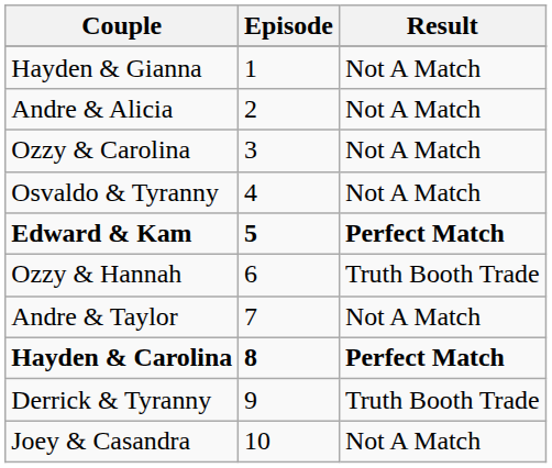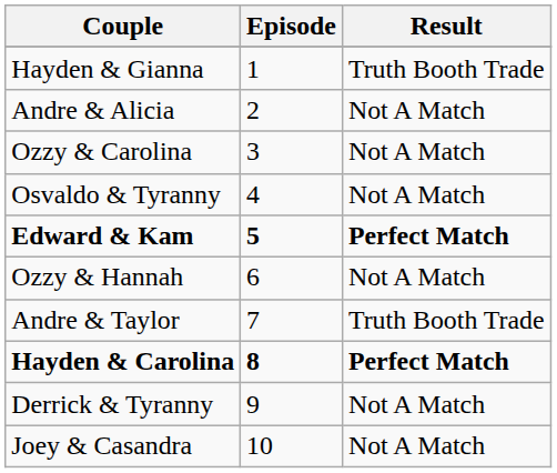 <table class="wikitable">
 <tr valign="bottom">
 <th>Couple</th>
 <th>Episode</th>
 <th>Result</th>
 </tr>
 <tr valign="top">
 </tr>
 <tr>
 <td>Hayden & Gianna</td>
 <td>1</td>
-<td>Not A Match</td>
+<td>Truth Booth Trade</td>
 </tr>
 <tr>
 <td>Andre & Alicia</td>
 <td>2</td>
 <td>Not A Match</td>
 </tr>
 <tr>
 <td>Ozzy & Carolina</td>
 <td>3</td>
 <td>Not A Match</td>
 </tr>
 <tr>
 <td>Osvaldo & Tyranny</td>
 <td>4</td>
 <td>Not A Match</td>
 </tr>
 <tr>
 <td><strong>Edward & Kam</strong></td>
 <td><strong>5</strong></td>
 <td><strong>Perfect Match</strong></td>
 </tr>
 <tr>
 <td>Ozzy & Hannah</td>
 <td>6</td>
-<td>Truth Booth Trade</td>
+<td>Not A Match</td>
 </tr>
 <tr>
 <td>Andre & Taylor</td>
 <td>7</td>
-<td>Not A Match</td>
+<td>Truth Booth Trade</td>
 </tr>
 <tr>
 <td><strong>Hayden & Carolina</strong></td>
 <td><strong>8</strong></td>
 <td><strong>Perfect Match</strong></td>
 </tr>
 <tr>
 <td>Derrick & Tyranny</td>
 <td>9</td>
-<td>Truth Booth Trade</td>
+<td>Not A Match</td>
 </tr>
 <tr>
 <td>Joey & Casandra</td>
 <td>10</td>
 <td>Not A Match</td>
 </tr>
 </table>
